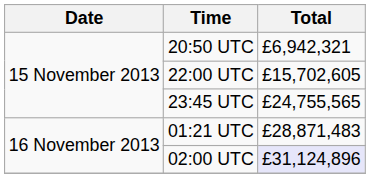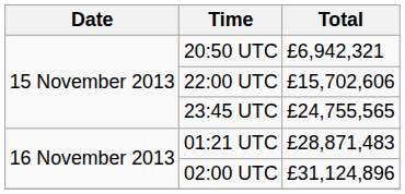 <table class="wikitable">
 <tr>
 <th>Date</th>
 <th>Time</th>
 <th>Total</th>
 </tr>
 <tr>
 <td rowspan="3">15 November 2013</td>
 <td>20:50 UTC</td>
 <td>£6,942,321</td>
 </tr>
 <tr>
 <td>22:00 UTC</td>
-<td>£15,702,605</td>
+<td>£15,702,606</td>
 </tr>
 <tr>
 <td>23:45 UTC</td>
 <td>£24,755,565</td>
 </tr>
 <tr>
 <td rowspan="2">16 November 2013</td>
 <td>01:21 UTC</td>
 <td>£28,871,483</td>
 </tr>
 <tr>
 <td>02:00 UTC</td>
-<td style="background: lavender;">£31,124,896</td>
+<td>£31,124,896</td>
 </tr>
 <tr>
 </tr>
 </table>
